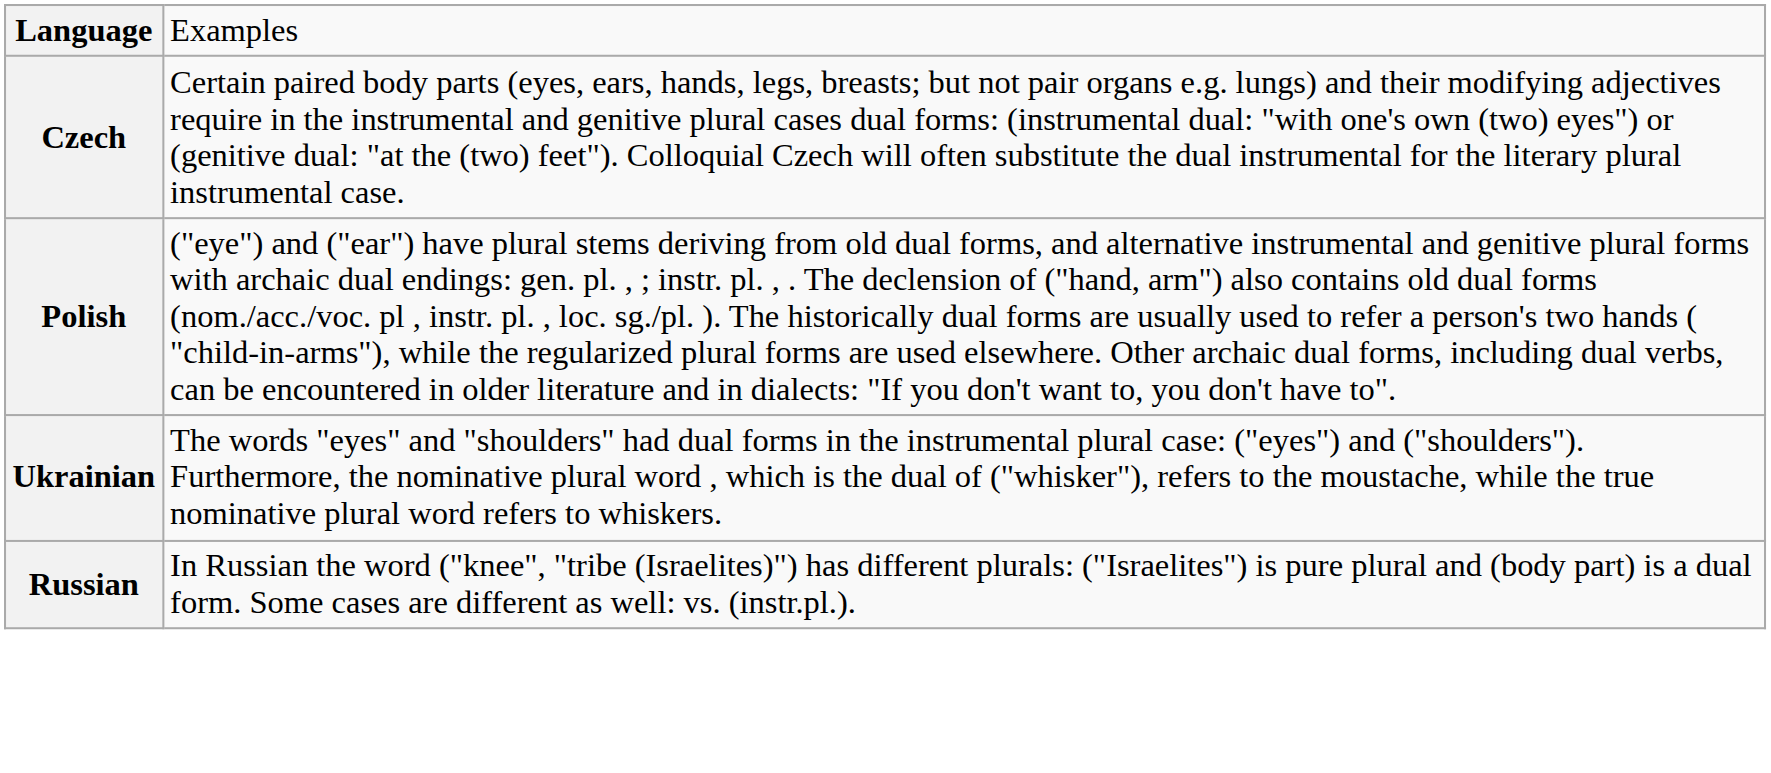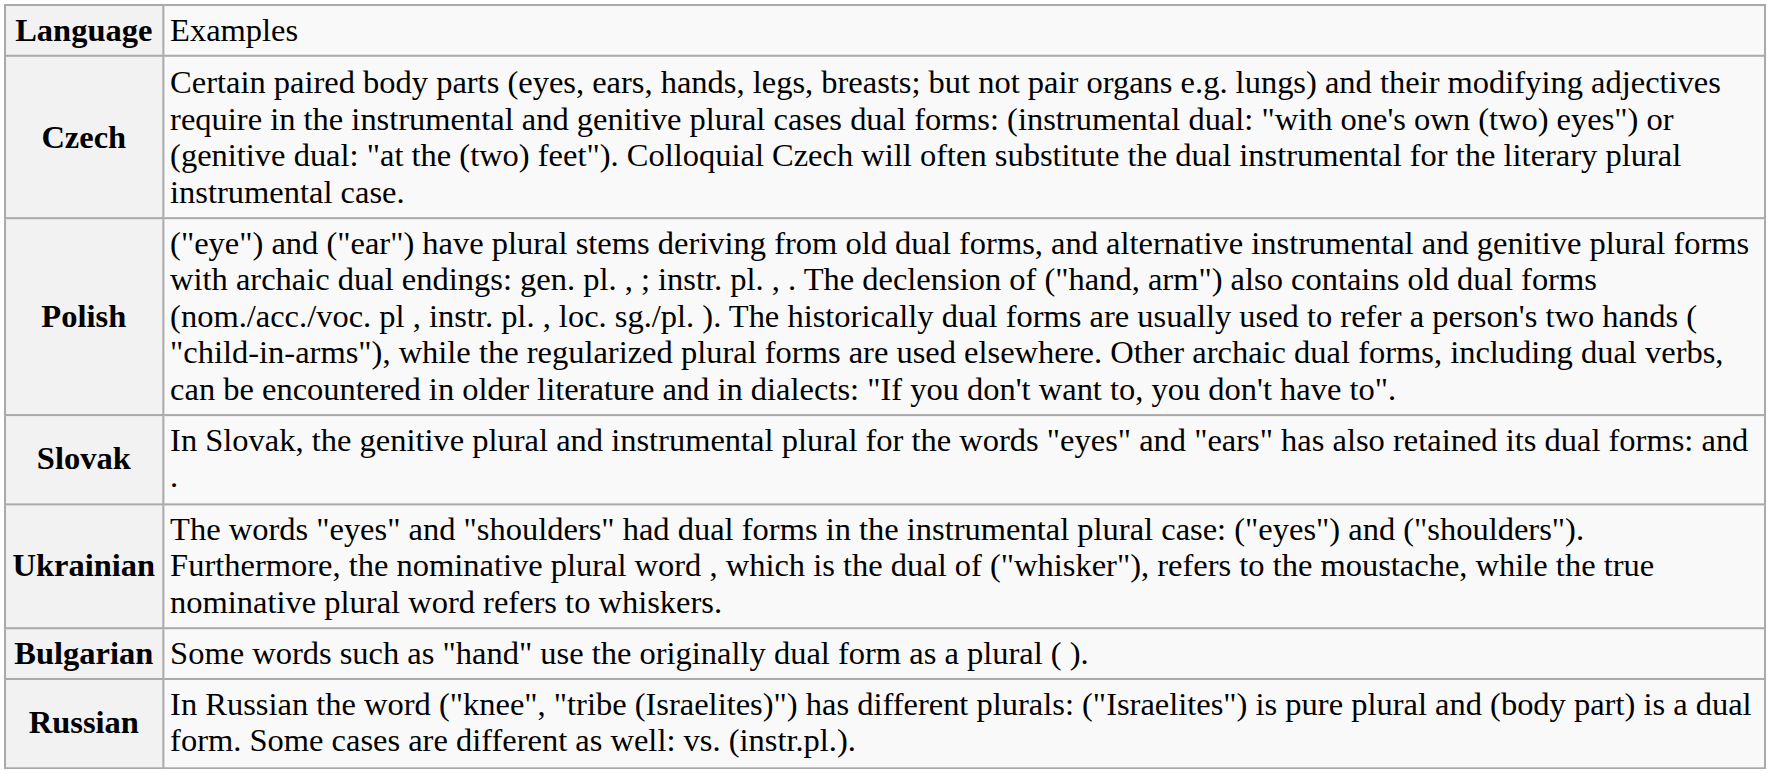 <table class="wikitable">
 <tr>
 <th>Language</th>
 <td>Examples</td>
 </tr>
 <tr>
 <th>Czech</th>
 <td>Certain paired body parts (eyes, ears, hands, legs, breasts; but not pair organs e.g. lungs) and their modifying adjectives require in the instrumental and genitive plural cases dual forms:  (instrumental dual: "with one's own (two) eyes") or  (genitive dual: "at the (two) feet"). Colloquial Czech will often substitute the dual instrumental for the literary plural instrumental case.</td>
 </tr>
 <tr>
 <th>Polish</th>
 <td> ("eye") and  ("ear") have plural stems deriving from old dual forms, and alternative instrumental and genitive plural forms with archaic dual endings: gen. pl. , ; instr. pl. , . The declension of  ("hand, arm") also contains old dual forms (nom./acc./voc. pl , instr. pl. , loc. sg./pl. ). The historically dual forms are usually used to refer a person's two hands ( "child-in-arms"), while the regularized plural forms are used elsewhere.  Other archaic dual forms, including dual verbs, can be encountered in older literature and in dialects:  "If you don't want to, you don't have to".</td>
 </tr>
 <tr>
+<th>Slovak</th>
+<td>In Slovak, the genitive plural and instrumental plural for the words "eyes" and "ears" has also retained its dual forms:  and .</td>
+</tr>
+<tr>
 <th>Ukrainian</th>
 <td>The words "eyes" and "shoulders" had dual forms in the instrumental plural case:   ("eyes") and   ("shoulders"). Furthermore, the nominative plural word  , which is the dual of   ("whisker"), refers to the moustache, while the true nominative plural word   refers to whiskers.</td>
+</tr>
+<tr>
+<th>Bulgarian</th>
+<td>Some words such as   "hand" use the originally dual form as a plural ( ).</td>
 </tr>
 <tr>
 <th>Russian</th>
 <td>In Russian the word   ("knee", "tribe (Israelites)") has different plurals:   ("Israelites") is pure plural and   (body part) is a dual form. Some cases are different as well:   vs.   (instr.pl.).</td>
 </tr>
 </table>
